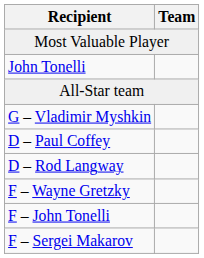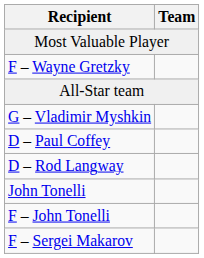 <table class="wikitable">
 <tr>
 <th>Recipient</th>
 <th>Team</th>
 </tr>
 <tr align="center" bgcolor="f0f0f0">
 <td colspan="2">Most Valuable Player</td>
 </tr>
 <tr>
-<td><a href='#'>John Tonelli</a></td>
+<td><a href='#'>F</a> – <a href='#'>Wayne Gretzky</a></td>
 <td></td>
 </tr>
 <tr align="center" bgcolor="f0f0f0">
 <td colspan="2">All-Star team</td>
 </tr>
 <tr>
 <td><a href='#'>G</a> – <a href='#'>Vladimir Myshkin</a></td>
 <td></td>
 </tr>
 <tr>
 <td><a href='#'>D</a> – <a href='#'>Paul Coffey</a></td>
 <td></td>
 </tr>
 <tr>
 <td><a href='#'>D</a> – <a href='#'>Rod Langway</a></td>
 <td></td>
 </tr>
 <tr>
-<td><a href='#'>F</a> – <a href='#'>Wayne Gretzky</a></td>
+<td><a href='#'>John Tonelli</a></td>
 <td></td>
 </tr>
 <tr>
 <td><a href='#'>F</a> – <a href='#'>John Tonelli</a></td>
 <td></td>
 </tr>
 <tr>
 <td><a href='#'>F</a> – <a href='#'>Sergei Makarov</a></td>
 <td></td>
 </tr>
 </table>
